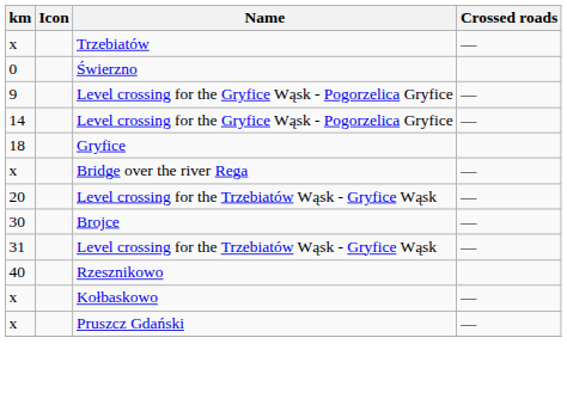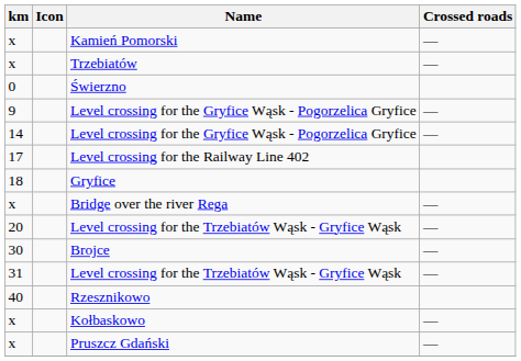 <table class=wikitable>
 <tr>
 <th>km</th>
 <th>Icon</th>
 <th>Name</th>
 <th>Crossed roads</th>
+</tr>
+<tr>
+<td>x</td>
+<td></td>
+<td> <a href='#'>Kamień Pomorski</a></td>
+<td>—</td>
 </tr>
 <tr>
 <td>x</td>
 <td></td>
 <td> <a href='#'>Trzebiatów</a></td>
 <td>—</td>
 </tr>
 <tr>
 <td>0</td>
 <td></td>
 <td><a href='#'>Świerzno</a></td>
 <td></td>
 </tr>
 <tr>
 <td>9</td>
 <td></td>
 <td><a href='#'>Level crossing</a> for the <a href='#'>Gryfice</a> Wąsk - <a href='#'>Pogorzelica</a> Gryfice</td>
 <td>—</td>
 </tr>
 <tr>
 <td>14</td>
 <td></td>
 <td><a href='#'>Level crossing</a> for the <a href='#'>Gryfice</a> Wąsk - <a href='#'>Pogorzelica</a> Gryfice</td>
 <td>—</td>
+</tr>
+<tr>
+<td>17</td>
+<td></td>
+<td><a href='#'>Level crossing</a> for the Railway Line 402</td>
+<td></td>
 </tr>
 <tr>
 <td>18</td>
 <td></td>
 <td><a href='#'>Gryfice</a></td>
 <td> </td>
 </tr>
 <tr>
 <td>x</td>
 <td></td>
 <td><a href='#'>Bridge</a> over the river <a href='#'>Rega</a></td>
 <td>—</td>
 </tr>
 <tr>
 <td>20</td>
 <td></td>
 <td><a href='#'>Level crossing</a> for the <a href='#'>Trzebiatów</a> Wąsk - <a href='#'>Gryfice</a> Wąsk</td>
 <td>—</td>
 </tr>
 <tr>
 <td>30</td>
 <td></td>
 <td><a href='#'>Brojce</a></td>
 <td>—</td>
 </tr>
 <tr>
 <td>31</td>
 <td></td>
 <td><a href='#'>Level crossing</a> for the <a href='#'>Trzebiatów</a> Wąsk - <a href='#'>Gryfice</a> Wąsk</td>
 <td>—</td>
 </tr>
 <tr>
 <td>40</td>
 <td></td>
 <td><a href='#'>Rzesznikowo</a></td>
 <td></td>
 </tr>
 <tr>
 <td>x</td>
 <td></td>
 <td> <a href='#'>Kołbaskowo</a></td>
 <td>—</td>
 </tr>
 <tr>
 <td>x</td>
 <td></td>
 <td> <a href='#'>Pruszcz Gdański</a></td>
 <td>—</td>
 </tr>
 <tr>
 </tr>
 </table>
